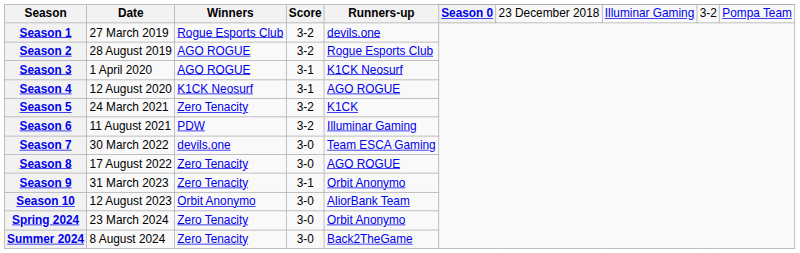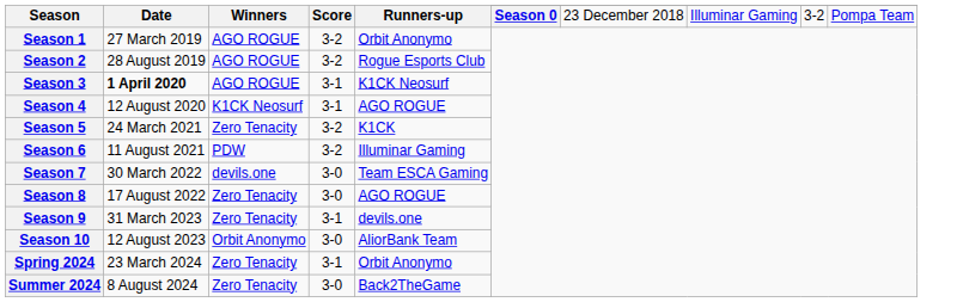 <table class="wikitable plainrowheaders sortable">
 <tr>
 <th scope="col" rowspan="2">Season</th>
 <th scope="col" rowspan="2">Date</th>
 <th scope="col" rowspan="2">Winners</th>
 <th scope="col" rowspan="2">Score</th>
 <th scope="col" rowspan="2">Runners-up</th>
 </tr>
 <tr>
 <th scope="row" style="text-align:center"><a href='#'>Season 0</a></th>
 <td>23 December 2018</td>
 <td><a href='#'>Illuminar Gaming</a></td>
 <td align=center>3-2</td>
 <td><a href='#'>Pompa Team</a></td>
 </tr>
 <tr>
 <th scope="row" style="text-align:center"><a href='#'>Season 1</a></th>
 <td>27 March 2019</td>
-<td><a href='#'>Rogue Esports Club</a></td>
+<td><a href='#'>AGO ROGUE</a></td>
 <td align=center>3-2</td>
-<td><a href='#'>devils.one</a></td>
+<td><a href='#'>Orbit Anonymo</a></td>
 </tr>
 <tr>
 <th scope="row" style="text-align:center"><a href='#'>Season 2</a></th>
 <td>28 August 2019</td>
 <td><a href='#'>AGO ROGUE</a></td>
 <td align=center>3-2</td>
 <td><a href='#'>Rogue Esports Club</a></td>
 </tr>
 <tr>
 <th scope="row" style="text-align:center"><a href='#'>Season 3</a></th>
-<td>1 April 2020</td>
+<td><strong>1 April 2020</strong></td>
 <td><a href='#'>AGO ROGUE</a></td>
 <td align=center>3-1</td>
 <td><a href='#'>K1CK Neosurf</a></td>
 </tr>
 <tr>
 <th scope="row" style="text-align:center"><a href='#'>Season 4</a></th>
 <td>12 August 2020</td>
 <td><a href='#'>K1CK Neosurf</a></td>
 <td align=center>3-1</td>
 <td><a href='#'>AGO ROGUE</a></td>
 </tr>
 <tr>
 <th scope="row" style="text-align:center"><a href='#'>Season 5</a></th>
 <td>24 March 2021</td>
 <td><a href='#'>Zero Tenacity</a></td>
 <td align=center>3-2</td>
 <td><a href='#'>K1CK</a></td>
 </tr>
 <tr>
 <th scope="row" style="text-align:center"><a href='#'>Season 6</a></th>
 <td>11 August 2021</td>
 <td><a href='#'>PDW</a></td>
 <td align=center>3-2</td>
 <td><a href='#'>Illuminar Gaming</a></td>
 </tr>
 <tr>
 <th scope="row" style="text-align:center"><a href='#'>Season 7</a></th>
 <td>30 March 2022</td>
 <td><a href='#'>devils.one</a></td>
 <td align=center>3-0</td>
 <td><a href='#'>Team ESCA Gaming</a></td>
 </tr>
 <tr>
 <th scope="row" style="text-align:center"><a href='#'>Season 8</a></th>
 <td>17 August 2022</td>
 <td><a href='#'>Zero Tenacity</a></td>
 <td align=center>3-0</td>
 <td><a href='#'>AGO ROGUE</a></td>
 </tr>
 <tr>
 <th scope="row" style="text-align:center"><a href='#'>Season 9</a></th>
 <td>31 March 2023</td>
 <td><a href='#'>Zero Tenacity</a></td>
 <td align=center>3-1</td>
-<td><a href='#'>Orbit Anonymo</a></td>
+<td><a href='#'>devils.one</a></td>
 </tr>
 <tr>
 <th scope="row" style="text-align:center"><a href='#'>Season 10</a></th>
 <td>12 August 2023</td>
 <td><a href='#'>Orbit Anonymo</a></td>
 <td align=center>3-0</td>
 <td><a href='#'>AliorBank Team</a></td>
 </tr>
 <tr>
 <th scope="row" style="text-align:center"><a href='#'>Spring 2024</a></th>
 <td>23 March 2024</td>
 <td><a href='#'>Zero Tenacity</a></td>
-<td align=center>3-0</td>
+<td align=center>3-1</td>
 <td><a href='#'>Orbit Anonymo</a></td>
 </tr>
 <tr>
 <th scope="row" style="text-align:center"><a href='#'>Summer 2024</a></th>
 <td>8 August 2024</td>
 <td><a href='#'>Zero Tenacity</a></td>
 <td align=center>3-0</td>
 <td><a href='#'>Back2TheGame</a></td>
 </tr>
 </table>
